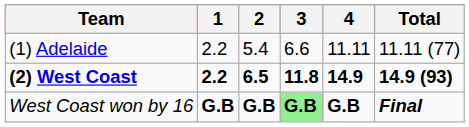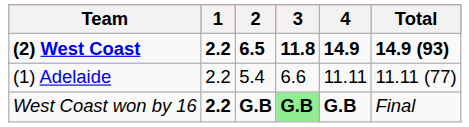 <table class="wikitable" style="margin:1em auto;">
 <tr bgcolor="#FF0033">
 <th>Team</th>
 <th>1</th>
 <th>2</th>
 <th>3</th>
 <th>4</th>
 <th>Total</th>
 </tr>
 <tr>
+<td><strong>(2) <a href='#'>West Coast</a></strong></td>
+<td><strong>2.2</strong></td>
+<td><strong>6.5</strong></td>
+<td><strong>11.8</strong></td>
+<td><strong>14.9</strong></td>
+<td><strong>14.9 (93)</strong></td>
+</tr>
+<tr>
 <td>(1) <a href='#'>Adelaide</a></td>
 <td>2.2</td>
 <td>5.4</td>
 <td>6.6</td>
 <td>11.11</td>
 <td>11.11 (77)</td>
 </tr>
 <tr>
-<td><strong>(2) <a href='#'>West Coast</a></strong></td>
+<td><em>West Coast won by 16</em></td>
 <td><strong>2.2</strong></td>
-<td><strong>6.5</strong></td>
-<td><strong>11.8</strong></td>
-<td><strong>14.9</strong></td>
-<td><strong>14.9 (93)</strong></td>
-</tr>
-<tr>
-<td><em>West Coast won by 16</em></td>
-<td><strong>G.B</strong></td>
 <td><strong>G.B</strong></td>
 <td style="background: lightgreen;"><strong>G.B</strong></td>
 <td><strong>G.B</strong></td>
-<td><strong><em>Final</em></strong></td>
+<td><em>Final</em></td>
 </tr>
 </table>
